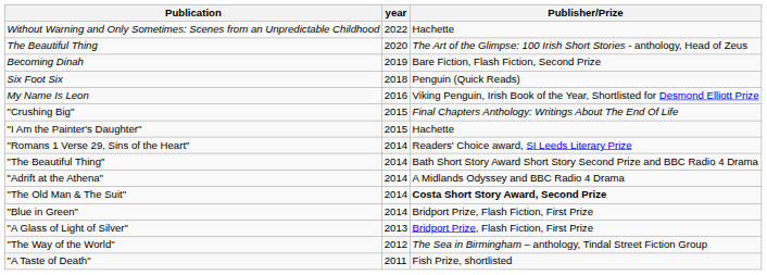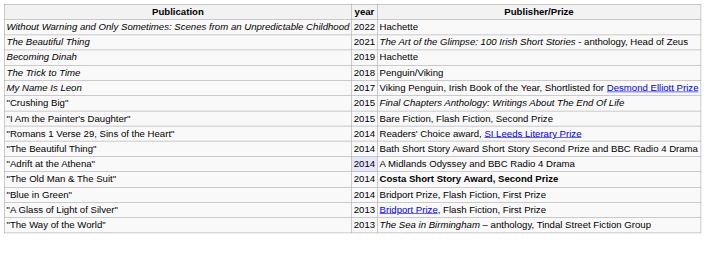 <table class="wikitable sortable">
 <tr>
 <th>Publication</th>
 <th>year</th>
 <th>Publisher/Prize</th>
 </tr>
 <tr>
 <td><em>Without Warning and Only Sometimes: Scenes from an Unpredictable Childhood</em></td>
 <td>2022</td>
 <td>Hachette</td>
 </tr>
 <tr>
 <td><em>The Beautiful Thing</em></td>
-<td>2020</td>
+<td>2021</td>
 <td><em>The Art of the Glimpse: 100 Irish Short Stories</em> - anthology, Head of Zeus</td>
 </tr>
 <tr>
 <td><em>Becoming Dinah</em></td>
 <td>2019</td>
-<td>Bare Fiction, Flash Fiction, Second Prize</td>
+<td>Hachette</td>
 </tr>
 <tr>
-<td><em>Six Foot Six</em></td>
+<td><em>The Trick to Time</em></td>
 <td>2018</td>
-<td>Penguin (Quick Reads)</td>
+<td>Penguin/Viking</td>
 </tr>
 <tr>
 <td><em>My Name Is Leon</em></td>
-<td>2016</td>
+<td>2017</td>
 <td>Viking Penguin, Irish Book of the Year, Shortlisted for <a href='#'>Desmond Elliott Prize</a></td>
 </tr>
 <tr>
 <td>"Crushing Big"</td>
 <td>2015</td>
 <td><em>Final Chapters Anthology: Writings About The End Of Life</em></td>
 </tr>
 <tr>
 <td>"I Am the Painter's Daughter"</td>
 <td>2015</td>
-<td>Hachette</td>
+<td>Bare Fiction, Flash Fiction, Second Prize</td>
 </tr>
 <tr>
 <td>"Romans 1 Verse 29, Sins of the Heart"</td>
 <td>2014</td>
 <td>Readers' Choice award, <a href='#'>SI Leeds Literary Prize</a></td>
 </tr>
 <tr>
 <td>"The Beautiful Thing"</td>
 <td>2014</td>
 <td>Bath Short Story Award Short Story Second Prize and BBC Radio 4 Drama</td>
 </tr>
 <tr>
 <td>"Adrift at the Athena"</td>
-<td>2014</td>
+<td style="background: lavender;">2014</td>
 <td>A Midlands Odyssey and BBC Radio 4 Drama</td>
 </tr>
 <tr>
 <td>"The Old Man & The Suit"</td>
 <td>2014</td>
 <td><strong>Costa Short Story Award, Second Prize</strong></td>
 </tr>
 <tr>
 <td>"Blue in Green"</td>
 <td>2014</td>
 <td>Bridport Prize, Flash Fiction, First Prize</td>
 </tr>
 <tr>
 <td>"A Glass of Light of Silver"</td>
 <td>2013</td>
 <td><a href='#'>Bridport Prize</a>, Flash Fiction, First Prize</td>
 </tr>
 <tr>
 <td>"The Way of the World"</td>
-<td>2012</td>
+<td>2013</td>
 <td><em>The Sea in Birmingham</em> – anthology, Tindal Street Fiction Group</td>
 </tr>
-<tr>
-<td>"A Taste of Death"</td>
-<td>2011</td>
-<td>Fish Prize, shortlisted</td>
-</tr>
 </table>
